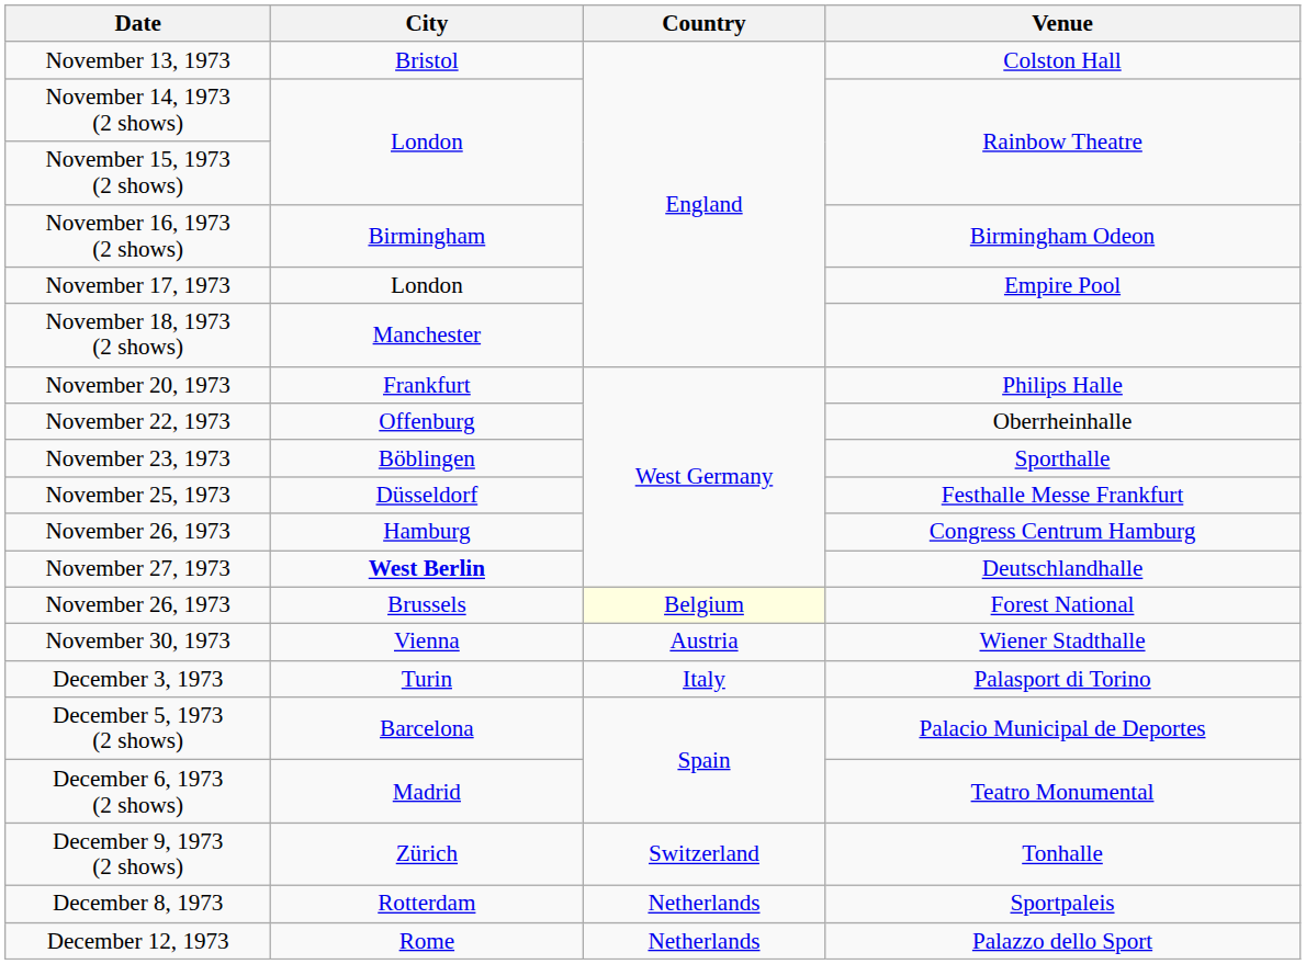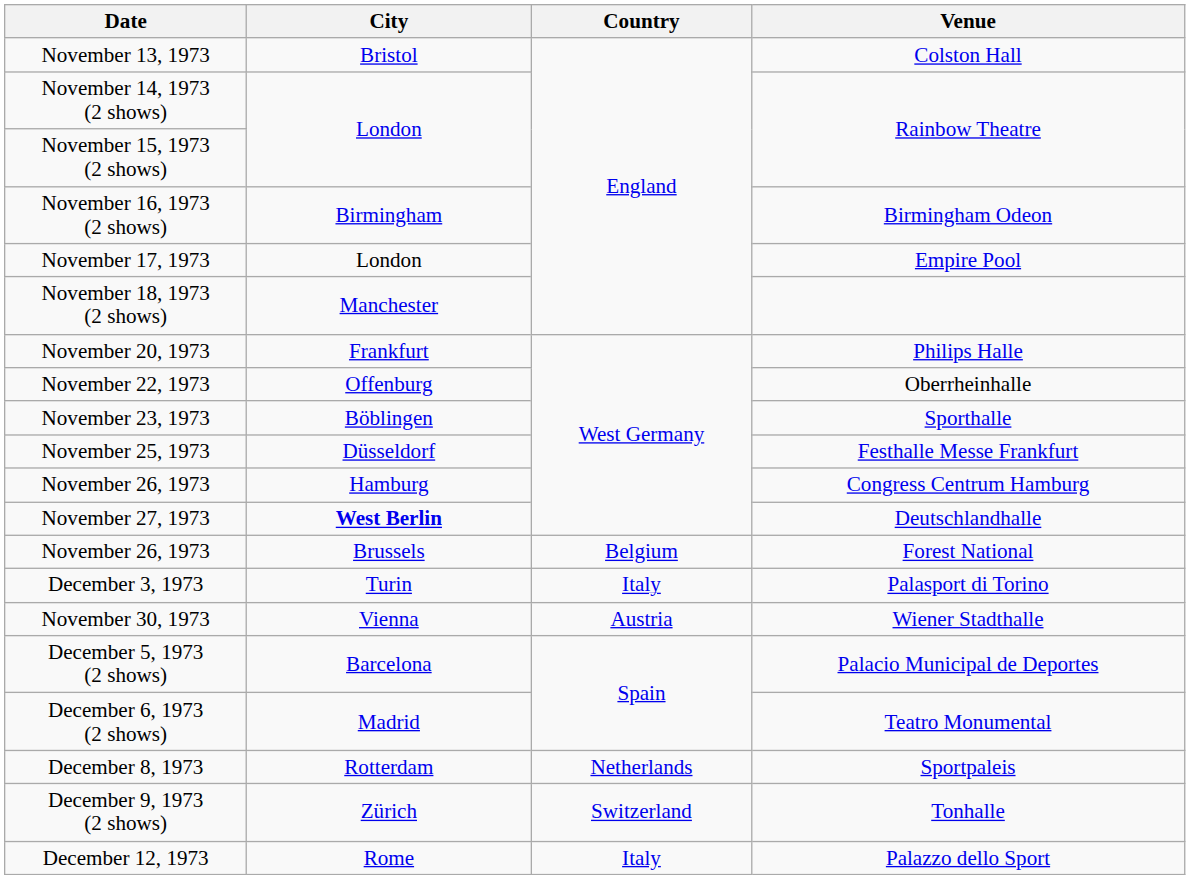 <table class="wikitable sortable plainrowheaders" style="text-align:center;">
 <tr>
 <th scope="col" style="width:11em;">Date</th>
 <th scope="col" style="width:13em;">City</th>
 <th scope="col" style="width:10em;">Country</th>
 <th scope="col" style="width:20em;">Venue</th>
 </tr>
 <tr>
 <td>November 13, 1973</td>
 <td><a href='#'>Bristol</a></td>
 <td rowspan="6"><a href='#'>England</a></td>
 <td><a href='#'>Colston Hall</a></td>
 </tr>
 <tr>
 <td>November 14, 1973<br>(2 shows)</td>
 <td rowspan="2"><a href='#'>London</a></td>
 <td rowspan="2"><a href='#'>Rainbow Theatre</a></td>
 </tr>
 <tr>
 <td>November 15, 1973<br>(2 shows)</td>
 </tr>
 <tr>
 <td>November 16, 1973<br>(2 shows)</td>
 <td><a href='#'>Birmingham</a></td>
 <td><a href='#'>Birmingham Odeon</a></td>
 </tr>
 <tr>
 <td>November 17, 1973</td>
 <td>London</td>
 <td><a href='#'>Empire Pool</a></td>
 </tr>
 <tr>
 <td>November 18, 1973<br>(2 shows)</td>
 <td><a href='#'>Manchester</a></td>
 <td></td>
 </tr>
 <tr>
 <td>November 20, 1973</td>
 <td><a href='#'>Frankfurt</a></td>
 <td rowspan="6"><a href='#'>West Germany</a></td>
 <td><a href='#'>Philips Halle</a></td>
 </tr>
 <tr>
 <td>November 22, 1973</td>
 <td><a href='#'>Offenburg</a></td>
 <td>Oberrheinhalle</td>
 </tr>
 <tr>
 <td>November 23, 1973</td>
 <td><a href='#'>Böblingen</a></td>
 <td><a href='#'>Sporthalle</a></td>
 </tr>
 <tr>
 <td>November 25, 1973</td>
 <td><a href='#'>Düsseldorf</a></td>
 <td><a href='#'>Festhalle Messe Frankfurt</a></td>
 </tr>
 <tr>
 <td>November 26, 1973</td>
 <td><a href='#'>Hamburg</a></td>
 <td><a href='#'>Congress Centrum Hamburg</a></td>
 </tr>
 <tr>
 <td>November 27, 1973</td>
 <td><strong><a href='#'>West Berlin</a></strong></td>
 <td><a href='#'>Deutschlandhalle</a></td>
 </tr>
 <tr>
 <td>November 26, 1973</td>
 <td><a href='#'>Brussels</a></td>
-<td style="background: lightyellow;"><a href='#'>Belgium</a></td>
+<td><a href='#'>Belgium</a></td>
 <td><a href='#'>Forest National</a></td>
+</tr>
+<tr>
+<td>December 3, 1973</td>
+<td><a href='#'>Turin</a></td>
+<td><a href='#'>Italy</a></td>
+<td><a href='#'>Palasport di Torino</a></td>
 </tr>
 <tr>
 <td>November 30, 1973</td>
 <td><a href='#'>Vienna</a></td>
 <td><a href='#'>Austria</a></td>
 <td><a href='#'>Wiener Stadthalle</a></td>
-</tr>
-<tr>
-<td>December 3, 1973</td>
-<td><a href='#'>Turin</a></td>
-<td><a href='#'>Italy</a></td>
-<td><a href='#'>Palasport di Torino</a></td>
 </tr>
 <tr>
 <td>December 5, 1973<br>(2 shows)</td>
 <td><a href='#'>Barcelona</a></td>
 <td rowspan="2"><a href='#'>Spain</a></td>
 <td><a href='#'>Palacio Municipal de Deportes</a></td>
 </tr>
 <tr>
 <td>December 6, 1973<br>(2 shows)</td>
 <td><a href='#'>Madrid</a></td>
 <td><a href='#'>Teatro Monumental</a></td>
 </tr>
 <tr>
+<td>December 8, 1973</td>
+<td><a href='#'>Rotterdam</a></td>
+<td><a href='#'>Netherlands</a></td>
+<td><a href='#'>Sportpaleis</a></td>
+</tr>
+<tr>
 <td>December 9, 1973<br>(2 shows)</td>
 <td><a href='#'>Zürich</a></td>
 <td><a href='#'>Switzerland</a></td>
 <td><a href='#'>Tonhalle</a></td>
 </tr>
 <tr>
-<td>December 8, 1973</td>
-<td><a href='#'>Rotterdam</a></td>
-<td><a href='#'>Netherlands</a></td>
-<td><a href='#'>Sportpaleis</a></td>
-</tr>
-<tr>
 <td>December 12, 1973</td>
 <td><a href='#'>Rome</a></td>
-<td><a href='#'>Netherlands</a></td>
+<td><a href='#'>Italy</a></td>
 <td><a href='#'>Palazzo dello Sport</a></td>
 </tr>
 </table>
